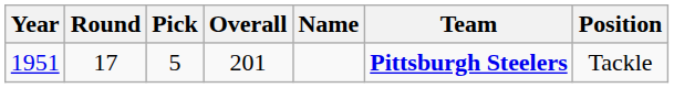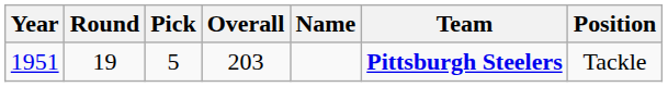 <table class="wikitable" style="margin:0.2em auto; text-align:center;">
 <tr>
 <th>Year</th>
 <th>Round</th>
 <th>Pick</th>
 <th>Overall</th>
 <th>Name</th>
 <th>Team</th>
 <th>Position</th>
 </tr>
 <tr>
 <td><a href='#'>1951</a></td>
-<td>17</td>
+<td>19</td>
 <td>5</td>
-<td>201</td>
+<td>203</td>
 <td></td>
 <td><strong><a href='#'>Pittsburgh Steelers</a></strong></td>
 <td>Tackle</td>
 </tr>
 </table>
